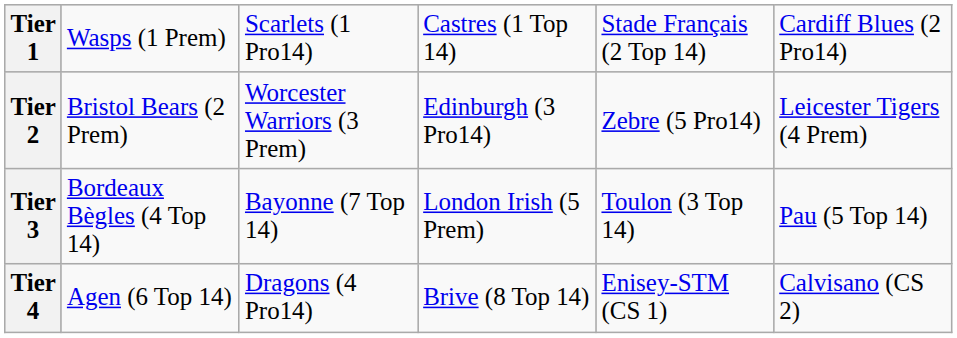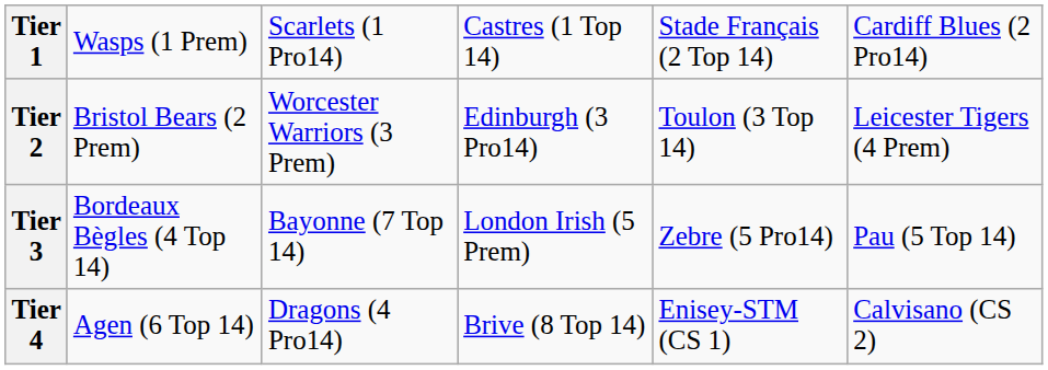 <table class="wikitable">
 <tr>
 <th width=5%>Tier 1</th>
 <td width=19%> <a href='#'>Wasps</a> (1 Prem)</td>
 <td width=19%> <a href='#'>Scarlets</a> (1 Pro14)</td>
 <td width=19%> <a href='#'>Castres</a> (1 Top 14)</td>
 <td width=19%> <a href='#'>Stade Français</a> (2 Top 14)</td>
 <td width=19%> <a href='#'>Cardiff Blues</a> (2 Pro14)</td>
 </tr>
 <tr>
 <th width=5%>Tier 2</th>
 <td width=19%> <a href='#'>Bristol Bears</a> (2 Prem)</td>
 <td width=19%> <a href='#'>Worcester Warriors</a> (3 Prem)</td>
 <td width=19%> <a href='#'>Edinburgh</a> (3 Pro14)</td>
-<td width=19%> <a href='#'>Zebre</a> (5 Pro14)</td>
+<td width=19%> <a href='#'>Toulon</a> (3 Top 14)</td>
 <td width=19%> <a href='#'>Leicester Tigers</a> (4 Prem)</td>
 </tr>
 <tr>
 <th width=5%>Tier 3</th>
 <td width=19%> <a href='#'>Bordeaux Bègles</a> (4 Top 14)</td>
 <td width=19%> <a href='#'>Bayonne</a> (7 Top 14)</td>
 <td width=19%> <a href='#'>London Irish</a> (5 Prem)</td>
-<td width=19%> <a href='#'>Toulon</a> (3 Top 14)</td>
+<td width=19%> <a href='#'>Zebre</a> (5 Pro14)</td>
 <td width=19%> <a href='#'>Pau</a> (5 Top 14)</td>
 </tr>
 <tr>
 <th width=5%>Tier 4</th>
 <td width=19%> <a href='#'>Agen</a> (6 Top 14)</td>
 <td width=19%> <a href='#'>Dragons</a> (4 Pro14)</td>
 <td width=19%> <a href='#'>Brive</a> (8 Top 14)</td>
 <td width=19%> <a href='#'>Enisey-STM</a> (CS 1)</td>
 <td width=19%> <a href='#'>Calvisano</a> (CS 2)</td>
 </tr>
 </table>
